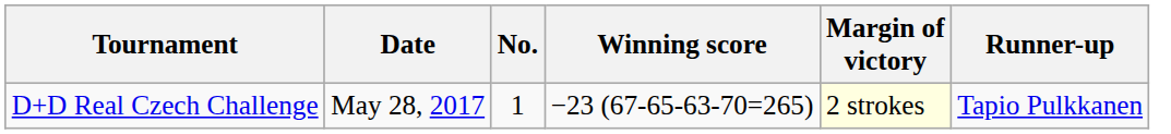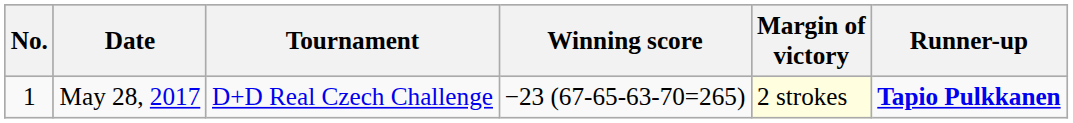 <table class="wikitable" style="font-size:95%;">
 <tr>
+<th>No.</th>
+<th>Date</th>
 <th>Tournament</th>
-<th>Date</th>
-<th>No.</th>
 <th>Winning score</th>
 <th>Margin of<br>victory</th>
 <th>Runner-up</th>
 </tr>
 <tr>
+<td align=center>1</td>
+<td>May 28, <a href='#'>2017</a></td>
 <td><a href='#'>D+D Real Czech Challenge</a></td>
-<td>May 28, <a href='#'>2017</a></td>
-<td align=center>1</td>
 <td>−23 (67-65-63-70=265)</td>
 <td style="background: lightyellow;">2 strokes</td>
-<td> <a href='#'>Tapio Pulkkanen</a></td>
+<td><strong> <a href='#'>Tapio Pulkkanen</a></strong></td>
 </tr>
 </table>
